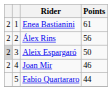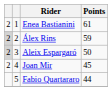 <table class="wikitable" style="font-size: 85%;">
 <tr>
 <th></th>
 <th></th>
 <th>Rider</th>
 <th>Points</th>
 </tr>
 <tr>
 <td> 2</td>
 <td align=center>1</td>
 <td> <a href='#'>Enea Bastianini</a></td>
 <td align=left>61</td>
 </tr>
 <tr>
-<td> 2</td>
+<td style="background: lightgrey;"> 2</td>
 <td align=center>2</td>
 <td> <a href='#'>Álex Rins</a></td>
-<td align=left>56</td>
+<td align=left>59</td>
 </tr>
 <tr>
 <td style="background: lightgrey;"> 2</td>
 <td align=center>3</td>
 <td> <a href='#'>Aleix Espargaró</a></td>
 <td align=left>50</td>
 </tr>
 <tr>
 <td> 2</td>
 <td align=center>4</td>
 <td> <a href='#'>Joan Mir</a></td>
-<td align=left>46</td>
+<td align=left>45</td>
 </tr>
 <tr>
 <td></td>
 <td align=center>5</td>
 <td> <a href='#'>Fabio Quartararo</a></td>
 <td align=left>44</td>
 </tr>
 <tr>
 </tr>
 </table>
